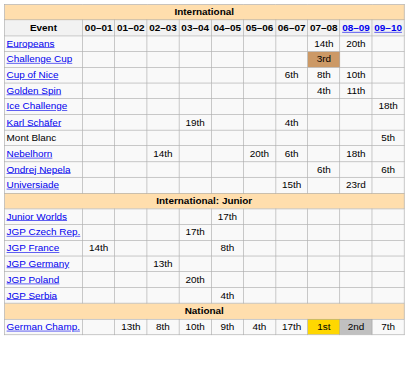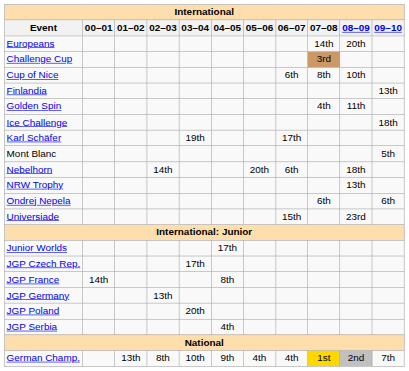 <table class="wikitable" style="text-align:center">
 <tr>
 <th colspan="11" style="background-color: #ffdead; " align="center"><strong>International</strong></th>
 </tr>
 <tr>
 <th>Event</th>
 <th>00–01</th>
 <th>01–02</th>
 <th>02–03</th>
 <th>03–04</th>
 <th>04–05</th>
 <th>05–06</th>
 <th>06–07</th>
 <th>07–08</th>
 <th><a href='#'>08–09</a></th>
 <th><a href='#'>09–10</a></th>
 </tr>
 <tr>
 <td align=left><a href='#'>Europeans</a></td>
 <td></td>
 <td></td>
 <td></td>
 <td></td>
 <td></td>
 <td></td>
 <td></td>
 <td>14th</td>
 <td>20th</td>
 <td></td>
 </tr>
 <tr>
 <td align=left><a href='#'>Challenge Cup</a></td>
 <td></td>
 <td></td>
 <td></td>
 <td></td>
 <td></td>
 <td></td>
 <td></td>
 <td bgcolor=cc9966>3rd</td>
 <td></td>
 <td></td>
 </tr>
 <tr>
 <td align=left><a href='#'>Cup of Nice</a></td>
 <td></td>
 <td></td>
 <td></td>
 <td></td>
 <td></td>
 <td></td>
 <td>6th</td>
 <td>8th</td>
 <td>10th</td>
 <td></td>
 </tr>
 <tr>
+<td align=left><a href='#'>Finlandia</a></td>
+<td></td>
+<td></td>
+<td></td>
+<td></td>
+<td></td>
+<td></td>
+<td></td>
+<td></td>
+<td></td>
+<td>13th</td>
+</tr>
+<tr>
 <td align=left><a href='#'>Golden Spin</a></td>
 <td></td>
 <td></td>
 <td></td>
 <td></td>
 <td></td>
 <td></td>
 <td></td>
 <td>4th</td>
 <td>11th</td>
 <td></td>
 </tr>
 <tr>
 <td align=left><a href='#'>Ice Challenge</a></td>
 <td></td>
 <td></td>
 <td></td>
 <td></td>
 <td></td>
 <td></td>
 <td></td>
 <td></td>
 <td></td>
 <td>18th</td>
 </tr>
 <tr>
 <td align=left><a href='#'>Karl Schäfer</a></td>
 <td></td>
 <td></td>
 <td></td>
 <td>19th</td>
 <td></td>
 <td></td>
-<td>4th</td>
+<td>17th</td>
 <td></td>
 <td></td>
 <td></td>
 </tr>
 <tr>
 <td align=left>Mont Blanc</td>
 <td></td>
 <td></td>
 <td></td>
 <td></td>
 <td></td>
 <td></td>
 <td></td>
 <td></td>
 <td></td>
 <td>5th</td>
 </tr>
 <tr>
 <td align=left><a href='#'>Nebelhorn</a></td>
 <td></td>
 <td></td>
 <td>14th</td>
 <td></td>
 <td></td>
 <td>20th</td>
 <td>6th</td>
 <td></td>
 <td>18th</td>
+<td></td>
+</tr>
+<tr>
+<td align=left><a href='#'>NRW Trophy</a></td>
+<td></td>
+<td></td>
+<td></td>
+<td></td>
+<td></td>
+<td></td>
+<td></td>
+<td></td>
+<td>13th</td>
 <td></td>
 </tr>
 <tr>
 <td align=left><a href='#'>Ondrej Nepela</a></td>
 <td></td>
 <td></td>
 <td></td>
 <td></td>
 <td></td>
 <td></td>
 <td></td>
 <td>6th</td>
 <td></td>
 <td>6th</td>
 </tr>
 <tr>
 <td align=left><a href='#'>Universiade</a></td>
 <td></td>
 <td></td>
 <td></td>
 <td></td>
 <td></td>
 <td></td>
 <td>15th</td>
 <td></td>
 <td>23rd</td>
 <td></td>
 </tr>
 <tr>
 <th style="background-color: #ffdead; " colspan=11 align=center><strong>International: Junior</strong></th>
 </tr>
 <tr>
 <td align=left><a href='#'>Junior Worlds</a></td>
 <td></td>
 <td></td>
 <td></td>
 <td></td>
 <td>17th</td>
 <td></td>
 <td></td>
 <td></td>
 <td></td>
 <td></td>
 </tr>
 <tr>
 <td align=left><a href='#'>JGP Czech Rep.</a></td>
 <td></td>
 <td></td>
 <td></td>
 <td>17th</td>
 <td></td>
 <td></td>
 <td></td>
 <td></td>
 <td></td>
 <td></td>
 </tr>
 <tr>
 <td align=left><a href='#'>JGP France</a></td>
 <td>14th</td>
 <td></td>
 <td></td>
 <td></td>
 <td>8th</td>
 <td></td>
 <td></td>
 <td></td>
 <td></td>
 <td></td>
 </tr>
 <tr>
 <td align=left><a href='#'>JGP Germany</a></td>
 <td></td>
 <td></td>
 <td>13th</td>
 <td></td>
 <td></td>
 <td></td>
 <td></td>
 <td></td>
 <td></td>
 <td></td>
 </tr>
 <tr>
 <td align=left><a href='#'>JGP Poland</a></td>
 <td></td>
 <td></td>
 <td></td>
 <td>20th</td>
 <td></td>
 <td></td>
 <td></td>
 <td></td>
 <td></td>
 <td></td>
 </tr>
 <tr>
 <td align=left><a href='#'>JGP Serbia</a></td>
 <td></td>
 <td></td>
 <td></td>
 <td></td>
 <td>4th</td>
 <td></td>
 <td></td>
 <td></td>
 <td></td>
 <td></td>
 </tr>
 <tr>
 <th style="background-color: #ffdead; " colspan=11 align=center><strong>National</strong></th>
 </tr>
 <tr>
 <td align=left><a href='#'>German Champ.</a></td>
 <td></td>
 <td>13th</td>
 <td>8th</td>
 <td>10th</td>
 <td>9th</td>
 <td>4th</td>
-<td>17th</td>
+<td>4th</td>
 <td bgcolor=gold>1st</td>
 <td bgcolor=silver>2nd</td>
 <td>7th</td>
 </tr>
 </table>
